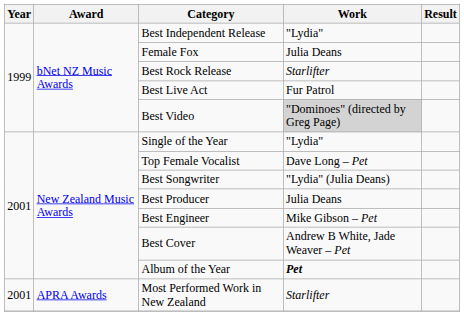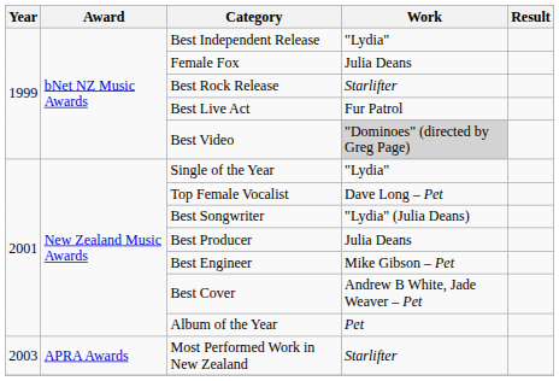 <table class="wikitable">
 <tr>
 <th>Year</th>
 <th>Award</th>
 <th>Category</th>
 <th>Work</th>
 <th>Result</th>
 </tr>
 <tr>
 <td rowspan="5">1999</td>
 <td rowspan="5"><a href='#'>bNet NZ Music Awards</a></td>
 <td>Best Independent Release</td>
 <td>"Lydia"</td>
 <td></td>
 </tr>
 <tr>
 <td>Female Fox</td>
 <td>Julia Deans</td>
 <td></td>
 </tr>
 <tr>
 <td>Best Rock Release</td>
 <td><em>Starlifter</em></td>
 <td></td>
 </tr>
 <tr>
 <td>Best Live Act</td>
 <td>Fur Patrol</td>
 <td></td>
 </tr>
 <tr>
 <td>Best Video</td>
 <td style="background: lightgrey;">"Dominoes" (directed by Greg Page)</td>
 <td></td>
 </tr>
 <tr>
 <td rowspan="7">2001</td>
 <td rowspan="7"><a href='#'>New Zealand Music Awards</a></td>
 <td>Single of the Year</td>
 <td>"Lydia"</td>
 <td></td>
 </tr>
 <tr>
 <td>Top Female Vocalist</td>
 <td>Dave Long – <em>Pet</em></td>
 <td></td>
 </tr>
 <tr>
 <td>Best Songwriter</td>
 <td>"Lydia" (Julia Deans)</td>
 <td></td>
 </tr>
 <tr>
 <td>Best Producer</td>
 <td>Julia Deans</td>
 <td></td>
 </tr>
 <tr>
 <td>Best Engineer</td>
 <td>Mike Gibson – <em>Pet</em></td>
 <td></td>
 </tr>
 <tr>
 <td>Best Cover</td>
 <td>Andrew B White, Jade Weaver – <em>Pet</em></td>
 <td></td>
 </tr>
 <tr>
 <td>Album of the Year</td>
-<td><strong><em>Pet</em></strong></td>
+<td><em>Pet</em></td>
 <td></td>
 </tr>
 <tr>
-<td>2001</td>
+<td>2003</td>
 <td><a href='#'>APRA Awards</a></td>
 <td>Most Performed Work in New Zealand</td>
 <td><em>Starlifter</em></td>
 <td></td>
 </tr>
 <tr>
 </tr>
 </table>
